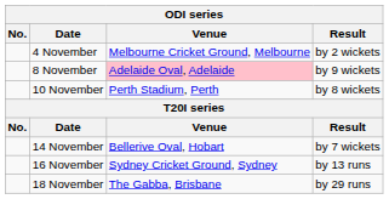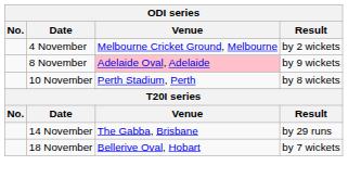 <table class="wikitable">
 <tr>
 <th colspan="4">ODI series</th>
 </tr>
 <tr>
 <th>No.</th>
 <th>Date</th>
 <th>Venue</th>
 <th>Result</th>
 </tr>
 <tr>
 <td></td>
 <td>4 November</td>
 <td><a href='#'>Melbourne Cricket Ground</a>, <a href='#'>Melbourne</a></td>
 <td> by 2 wickets</td>
 </tr>
 <tr>
 <td></td>
 <td>8 November</td>
 <td style="background: pink;"><a href='#'>Adelaide Oval</a>, <a href='#'>Adelaide</a></td>
 <td> by 9 wickets</td>
 </tr>
 <tr>
 <td></td>
 <td>10 November</td>
 <td><a href='#'>Perth Stadium</a>, <a href='#'>Perth</a></td>
 <td> by 8 wickets</td>
 </tr>
 <tr>
 <th colspan="4">T20I series</th>
 </tr>
 <tr>
 <th>No.</th>
 <th>Date</th>
 <th>Venue</th>
 <th>Result</th>
 </tr>
 <tr>
 <td></td>
 <td>14 November</td>
-<td><a href='#'>Bellerive Oval</a>, <a href='#'>Hobart</a></td>
-<td> by 7 wickets</td>
-</tr>
-<tr>
-<td></td>
-<td>16 November</td>
-<td><a href='#'>Sydney Cricket Ground</a>, <a href='#'>Sydney</a></td>
-<td> by 13 runs</td>
+<td><a href='#'>The Gabba</a>, <a href='#'>Brisbane</a></td>
+<td> by 29 runs</td>
 </tr>
 <tr>
 <td></td>
 <td>18 November</td>
-<td><a href='#'>The Gabba</a>, <a href='#'>Brisbane</a></td>
-<td> by 29 runs</td>
+<td><a href='#'>Bellerive Oval</a>, <a href='#'>Hobart</a></td>
+<td> by 7 wickets</td>
 </tr>
 </table>
